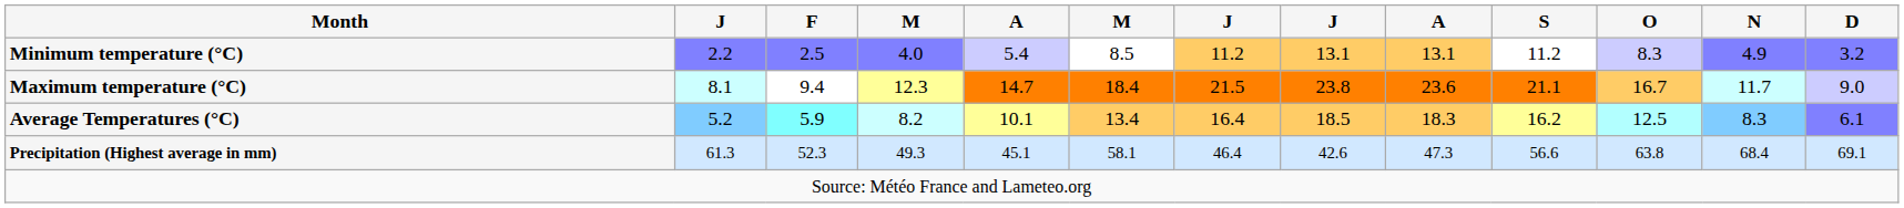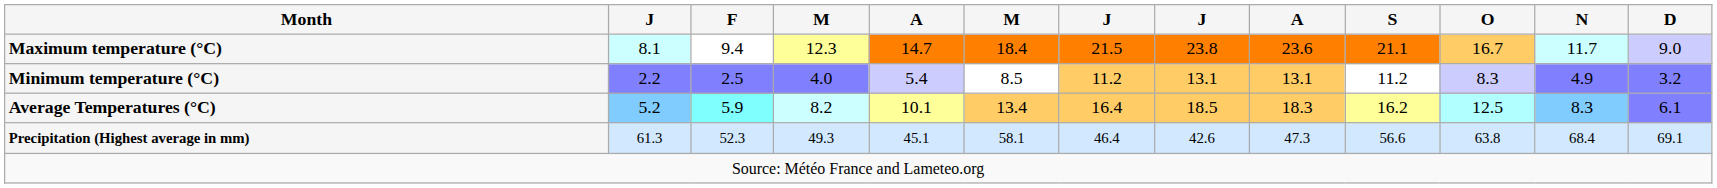 <table class="wikitable" style="font-size:90%;width:70%;border:0px;text-align:center;line-height:120%;">
 <tr>
 <th style="background: #F5F5F5; color: #000000" height="17">Month</th>
 <th style="background: #F5F5F5; color:#000000;">J</th>
 <th style="background: #F5F5F5; color:#000000;">F</th>
 <th style="background: #F5F5F5; color:#000000;">M</th>
 <th style="background: #F5F5F5; color:#000000;">A</th>
 <th style="background: #F5F5F5; color:#000000;">M</th>
 <th style="background: #F5F5F5; color:#000000;">J</th>
 <th style="background: #F5F5F5; color:#000000;">J</th>
 <th style="background: #F5F5F5; color:#000000;">A</th>
 <th style="background: #F5F5F5; color:#000000;">S</th>
 <th style="background: #F5F5F5; color:#000000;">O</th>
 <th style="background: #F5F5F5; color:#000000;">N</th>
 <th style="background: #F5F5F5; color:#000000;">D</th>
 </tr>
 <tr>
+<th style="background: #F5F5F5; color:#000000; text-align:left;">Maximum temperature (°C)</th>
+<td style="background: #CCFFFF; color:#000000;">8.1</td>
+<td style="background: #FFFFFF; color:#000000;">9.4</td>
+<td style="background: #FFFF99; color:#000000;">12.3</td>
+<td style="background: #FF8000; color:#000000;">14.7</td>
+<td style="background: #FF8000; color:#000000;">18.4</td>
+<td style="background: #FF8000; color:#000000;">21.5</td>
+<td style="background: #FF8000; color:#000000;">23.8</td>
+<td style="background: #FF8000; color:#000000;">23.6</td>
+<td style="background: #FF8000; color:#000000;">21.1</td>
+<td style="background: #FFCC66; color:#000000;">16.7</td>
+<td style="background: #CCFFFF; color:#000000;">11.7</td>
+<td style="background: #CCCCFF; color:#000000;">9.0</td>
+</tr>
+<tr>
 <th style="background: #F5F5F5; color:#000000; text-align:left;">Minimum temperature (°C)</th>
 <td style="background: #8080FF; color:#000000;">2.2</td>
 <td style="background: #8080FF; color:#000000;">2.5</td>
 <td style="background: #8080FF; color:#000000;">4.0</td>
 <td style="background: #CCCCFF; color:#000000;">5.4</td>
 <td style="background: #FFFFFF; color:#000000;">8.5</td>
 <td style="background: #FFCC66; color:#000000;">11.2</td>
 <td style="background: #FFCC66; color:#000000;">13.1</td>
 <td style="background: #FFCC66; color:#000000;">13.1</td>
 <td style="background: #FFFFFF; color:#000000;">11.2</td>
 <td style="background: #CCCCFF; color:#000000;">8.3</td>
 <td style="background: #8080FF; color:#000000;">4.9</td>
 <td style="background: #8080FF; color:#000000;">3.2</td>
-</tr>
-<tr>
-<th style="background: #F5F5F5; color:#000000; text-align:left;">Maximum temperature (°C)</th>
-<td style="background: #CCFFFF; color:#000000;">8.1</td>
-<td style="background: #FFFFFF; color:#000000;">9.4</td>
-<td style="background: #FFFF99; color:#000000;">12.3</td>
-<td style="background: #FF8000; color:#000000;">14.7</td>
-<td style="background: #FF8000; color:#000000;">18.4</td>
-<td style="background: #FF8000; color:#000000;">21.5</td>
-<td style="background: #FF8000; color:#000000;">23.8</td>
-<td style="background: #FF8000; color:#000000;">23.6</td>
-<td style="background: #FF8000; color:#000000;">21.1</td>
-<td style="background: #FFCC66; color:#000000;">16.7</td>
-<td style="background: #CCFFFF; color:#000000;">11.7</td>
-<td style="background: #CCCCFF; color:#000000;">9.0</td>
 </tr>
 <tr>
 <th style="background: #F5F5F5; color:#000000; text-align:left;">Average Temperatures (°C)</th>
 <td style="background: #80CCFF; color:#000000;">5.2</td>
 <td style="background: #80FFFF; color:#000000;">5.9</td>
 <td style="background: #CCFFFF; color:#000000;">8.2</td>
 <td style="background: #FFFF99; color:#000000;">10.1</td>
 <td style="background: #FFCC66; color:#000000;">13.4</td>
 <td style="background: #FFCC66; color:#000000;">16.4</td>
 <td style="background: #FFCC66; color:#000000;">18.5</td>
 <td style="background: #FFCC66; color:#000000;">18.3</td>
 <td style="background: #FFFF99; color:#000000;">16.2</td>
 <td style="background: #B2FFFF; color:#000000;">12.5</td>
 <td style="background: #80CCFF; color:#000000;">8.3</td>
 <td style="background: #8080FF; color:#000000;">6.1</td>
 </tr>
 <tr>
 <th style="background: #F5F5F5; color:#000000; text-align:left;"><small>Precipitation (Highest average in mm)</small></th>
 <td style="background: #D1E8FF; color: black;"><small>61.3</small></td>
 <td style="background: #D1E8FF; color: black;"><small>52.3</small></td>
 <td style="background: #D1E8FF; color: black;"><small>49.3</small></td>
 <td style="background: #D1E8FF; color: black;"><small>45.1</small></td>
 <td style="background: #D1E8FF; color: black;"><small>58.1</small></td>
 <td style="background: #D1E8FF; color: black;"><small>46.4</small></td>
 <td style="background: #D1E8FF; color: black;"><small>42.6</small></td>
 <td style="background: #D1E8FF; color: black;"><small>47.3</small></td>
 <td style="background: #D1E8FF; color: black;"><small>56.6</small></td>
 <td style="background: #D1E8FF; color: black;"><small>63.8</small></td>
 <td style="background: #D1E8FF; color: black;"><small>68.4</small></td>
 <td style="background: #D1E8FF; color: black;"><small>69.1</small></td>
 </tr>
 <tr>
 <td colspan="13" style="text-align:center;font-size:90%;">Source: Météo France and Lameteo.org</td>
 </tr>
 </table>
